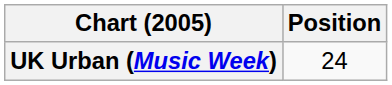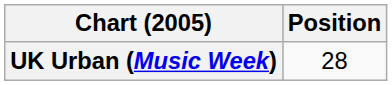 <table class="wikitable plainrowheaders" style="text-align:center">
 <tr>
 <th scope="col">Chart (2005)</th>
 <th scope="col">Position</th>
 </tr>
 <tr>
 <th scope="row">UK Urban (<em><a href='#'>Music Week</a></em>)</th>
-<td>24</td>
+<td>28</td>
 </tr>
 </table>
